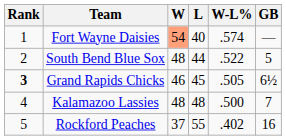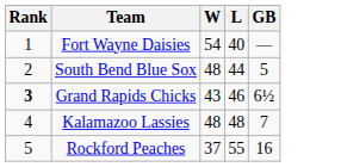 <table class="wikitable" style="text-align:center;">
 <tr>
 <th>Rank</th>
 <th>Team</th>
 <th>W</th>
 <th>L</th>
-<th>W-L%</th>
 <th>GB</th>
 </tr>
 <tr>
 <td>1</td>
 <td><a href='#'>Fort Wayne Daisies</a></td>
-<td style="background: lightsalmon;">54</td>
+<td>54</td>
 <td>40</td>
-<td>.574</td>
 <td>—</td>
 </tr>
 <tr>
 <td>2</td>
 <td><a href='#'>South Bend Blue Sox</a></td>
 <td>48</td>
 <td>44</td>
-<td>.522</td>
 <td>5</td>
 </tr>
 <tr>
 <td><strong>3</strong></td>
 <td><a href='#'>Grand Rapids Chicks</a></td>
+<td>43</td>
 <td>46</td>
-<td>45</td>
-<td>.505</td>
 <td>6½</td>
 </tr>
 <tr>
 <td>4</td>
 <td><a href='#'>Kalamazoo Lassies</a></td>
 <td>48</td>
 <td>48</td>
-<td>.500</td>
 <td>7</td>
 </tr>
 <tr>
 <td>5</td>
 <td><a href='#'>Rockford Peaches</a></td>
 <td>37</td>
 <td>55</td>
-<td>.402</td>
 <td>16</td>
 </tr>
 </table>
